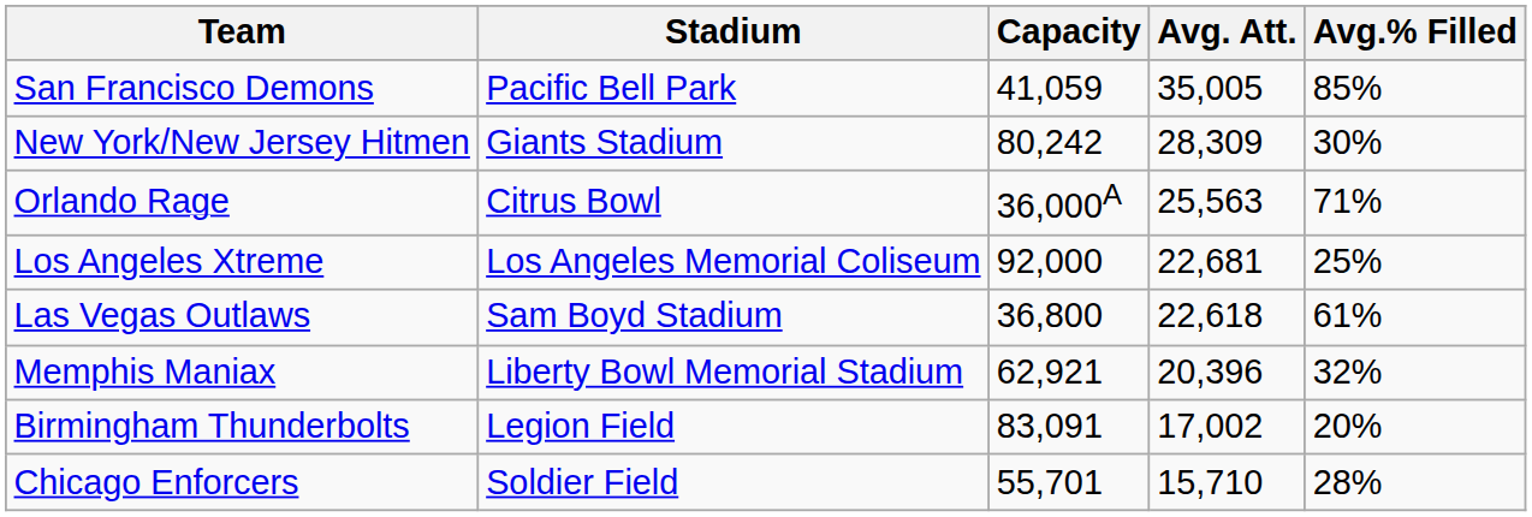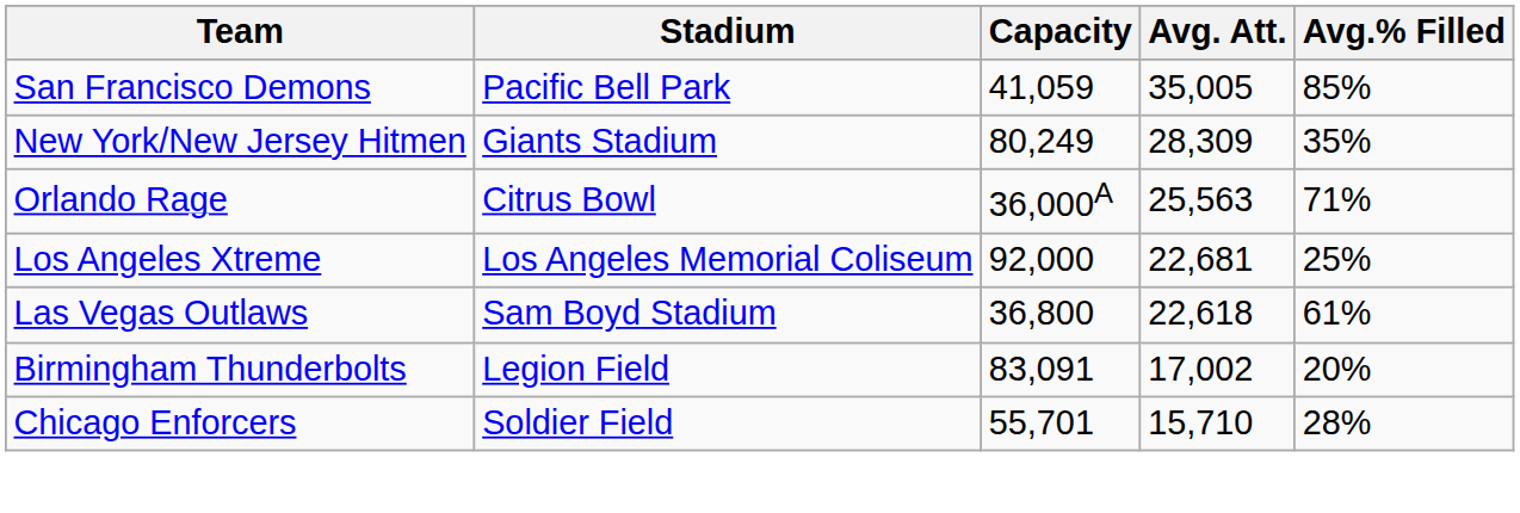 <table class="wikitable sortable">
 <tr>
 <th>Team</th>
 <th>Stadium</th>
 <th>Capacity</th>
 <th>Avg. Att.</th>
 <th>Avg.% Filled</th>
 </tr>
 <tr>
 <td><a href='#'>San Francisco Demons</a></td>
 <td><a href='#'>Pacific Bell Park</a></td>
 <td>41,059</td>
 <td>35,005</td>
 <td>85%</td>
 </tr>
 <tr>
 <td><a href='#'>New York/New Jersey Hitmen</a></td>
 <td><a href='#'>Giants Stadium</a></td>
-<td>80,242</td>
+<td>80,249</td>
 <td>28,309</td>
-<td>30%</td>
+<td>35%</td>
 </tr>
 <tr>
 <td><a href='#'>Orlando Rage</a></td>
 <td><a href='#'>Citrus Bowl</a></td>
 <td>36,000<sup>A</sup></td>
 <td>25,563</td>
 <td>71%</td>
 </tr>
 <tr>
 <td><a href='#'>Los Angeles Xtreme</a></td>
 <td><a href='#'>Los Angeles Memorial Coliseum</a></td>
 <td>92,000</td>
 <td>22,681</td>
 <td>25%</td>
 </tr>
 <tr>
 <td><a href='#'>Las Vegas Outlaws</a></td>
 <td><a href='#'>Sam Boyd Stadium</a></td>
 <td>36,800</td>
 <td>22,618</td>
 <td>61%</td>
 </tr>
 <tr>
-<td><a href='#'>Memphis Maniax</a></td>
-<td><a href='#'>Liberty Bowl Memorial Stadium</a></td>
-<td>62,921</td>
-<td>20,396</td>
-<td>32%</td>
-</tr>
-<tr>
 <td><a href='#'>Birmingham Thunderbolts</a></td>
 <td><a href='#'>Legion Field</a></td>
 <td>83,091</td>
 <td>17,002</td>
 <td>20%</td>
 </tr>
 <tr>
 <td><a href='#'>Chicago Enforcers</a></td>
 <td><a href='#'>Soldier Field</a></td>
 <td>55,701</td>
 <td>15,710</td>
 <td>28%</td>
 </tr>
 </table>
